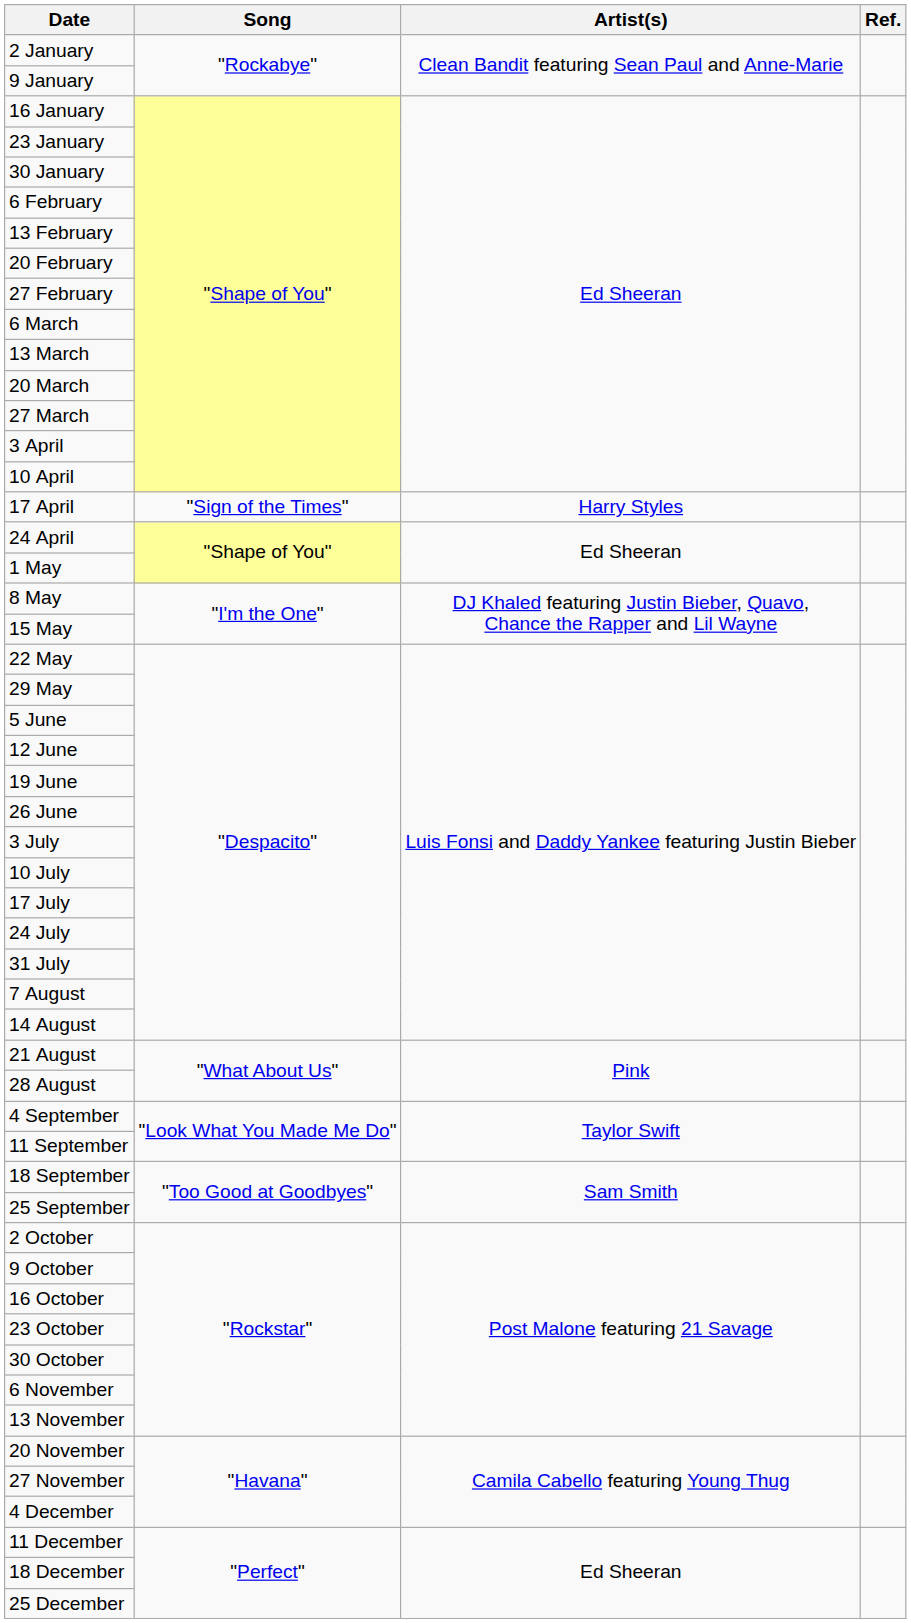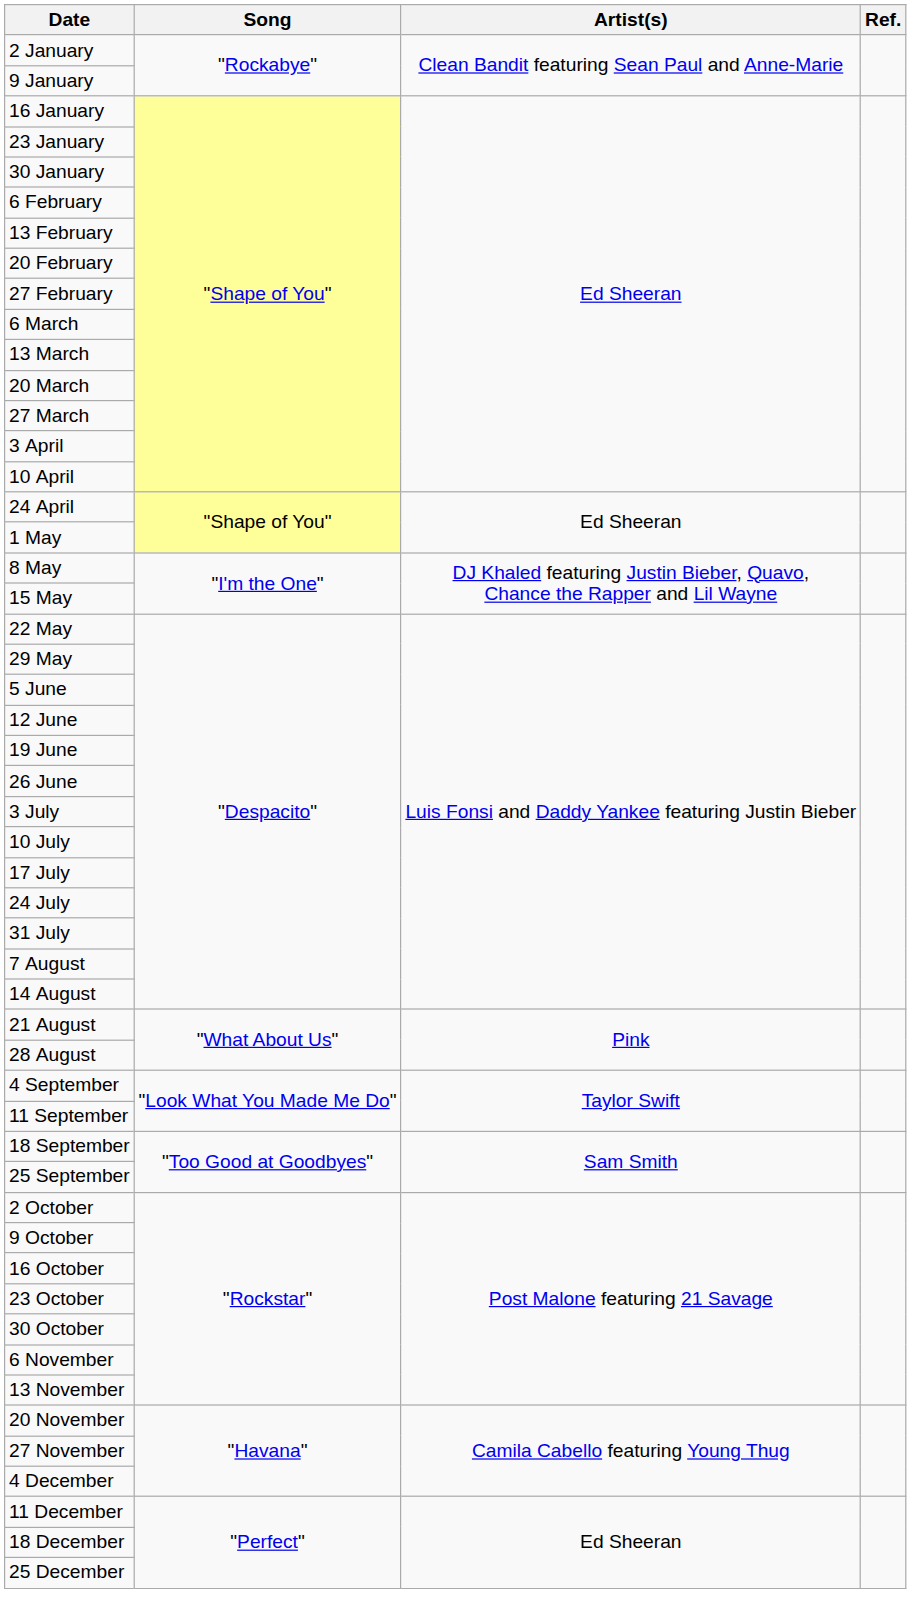 <table class="wikitable">
 <tr>
 <th style="text-align: center;">Date</th>
 <th style="text-align: center;">Song</th>
 <th style="text-align: center;">Artist(s)</th>
 <th style="text-align: center;">Ref.</th>
 </tr>
 <tr>
 <td>2 January</td>
 <td rowspan="2" style="text-align: center;">"<a href='#'>Rockabye</a>"</td>
 <td rowspan="2" style="text-align: center;"><a href='#'>Clean Bandit</a> featuring <a href='#'>Sean Paul</a> and <a href='#'>Anne-Marie</a></td>
 <td rowspan="2" style="text-align: center;"></td>
 </tr>
 <tr>
 <td>9 January</td>
 </tr>
 <tr>
 <td>16 January</td>
 <td bgcolor=#FFFF99 rowspan="13" style="text-align: center;">"<a href='#'>Shape of You</a>"</td>
 <td rowspan="13" style="text-align: center;"><a href='#'>Ed Sheeran</a></td>
 <td rowspan="13" style="text-align: center;"></td>
 </tr>
 <tr>
 <td>23 January</td>
 </tr>
 <tr>
 <td>30 January</td>
 </tr>
 <tr>
 <td>6 February</td>
 </tr>
 <tr>
 <td>13 February</td>
 </tr>
 <tr>
 <td>20 February</td>
 </tr>
 <tr>
 <td>27 February</td>
 </tr>
 <tr>
 <td>6 March</td>
 </tr>
 <tr>
 <td>13 March</td>
 </tr>
 <tr>
 <td>20 March</td>
 </tr>
 <tr>
 <td>27 March</td>
 </tr>
 <tr>
 <td>3 April</td>
 </tr>
 <tr>
 <td>10 April</td>
-</tr>
-<tr>
-<td>17 April</td>
-<td style="text-align: center;">"<a href='#'>Sign of the Times</a>"</td>
-<td style="text-align: center;"><a href='#'>Harry Styles</a></td>
-<td style="text-align: center;"></td>
 </tr>
 <tr>
 <td>24 April</td>
 <td bgcolor=#FFFF99 rowspan="2" style="text-align: center;">"Shape of You"</td>
 <td rowspan="2" style="text-align: center;">Ed Sheeran</td>
 <td rowspan="2" style="text-align: center;"></td>
 </tr>
 <tr>
 <td>1 May</td>
 </tr>
 <tr>
 <td>8 May</td>
 <td rowspan="2" style="text-align: center;">"<a href='#'>I'm the One</a>"</td>
 <td rowspan="2" style="text-align: center;"><a href='#'>DJ Khaled</a> featuring <a href='#'>Justin Bieber</a>, <a href='#'>Quavo</a>, <br><a href='#'>Chance the Rapper</a> and <a href='#'>Lil Wayne</a></td>
 <td rowspan="2" style="text-align: center;"></td>
 </tr>
 <tr>
 <td>15 May</td>
 </tr>
 <tr>
 <td>22 May</td>
 <td rowspan="13" style="text-align: center;">"<a href='#'>Despacito</a>"</td>
 <td rowspan="13" style="text-align: center;"><a href='#'>Luis Fonsi</a> and <a href='#'>Daddy Yankee</a> featuring Justin Bieber</td>
 <td rowspan="13" style="text-align: center;"></td>
 </tr>
 <tr>
 <td>29 May</td>
 </tr>
 <tr>
 <td>5 June</td>
 </tr>
 <tr>
 <td>12 June</td>
 </tr>
 <tr>
 <td>19 June</td>
 </tr>
 <tr>
 <td>26 June</td>
 </tr>
 <tr>
 <td>3 July</td>
 </tr>
 <tr>
 <td>10 July</td>
 </tr>
 <tr>
 <td>17 July</td>
 </tr>
 <tr>
 <td>24 July</td>
 </tr>
 <tr>
 <td>31 July</td>
 </tr>
 <tr>
 <td>7 August</td>
 </tr>
 <tr>
 <td>14 August</td>
 </tr>
 <tr>
 <td>21 August</td>
 <td rowspan="2" style="text-align: center;">"<a href='#'>What About Us</a>"</td>
 <td rowspan="2" style="text-align: center;"><a href='#'>Pink</a></td>
 <td rowspan="2" style="text-align: center;"></td>
 </tr>
 <tr>
 <td>28 August</td>
 </tr>
 <tr>
 <td>4 September</td>
 <td rowspan="2" style="text-align: center;">"<a href='#'>Look What You Made Me Do</a>"</td>
 <td rowspan="2" style="text-align: center;"><a href='#'>Taylor Swift</a></td>
 <td rowspan="2" style="text-align: center;"></td>
 </tr>
 <tr>
 <td>11 September</td>
 </tr>
 <tr>
 <td>18 September</td>
 <td rowspan="2" style="text-align: center;">"<a href='#'>Too Good at Goodbyes</a>"</td>
 <td rowspan="2" style="text-align: center;"><a href='#'>Sam Smith</a></td>
 <td rowspan="2" style="text-align: center;"></td>
 </tr>
 <tr>
 <td>25 September</td>
 </tr>
 <tr>
 <td>2 October</td>
 <td rowspan="7" style="text-align: center;">"<a href='#'>Rockstar</a>"</td>
 <td rowspan="7" style="text-align: center;"><a href='#'>Post Malone</a> featuring <a href='#'>21 Savage</a></td>
 <td rowspan="7" style="text-align: center;"></td>
 </tr>
 <tr>
 <td>9 October</td>
 </tr>
 <tr>
 <td>16 October</td>
 </tr>
 <tr>
 <td>23 October</td>
 </tr>
 <tr>
 <td>30 October</td>
 </tr>
 <tr>
 <td>6 November</td>
 </tr>
 <tr>
 <td>13 November</td>
 </tr>
 <tr>
 <td>20 November</td>
 <td rowspan="3" style="text-align: center;">"<a href='#'>Havana</a>"</td>
 <td rowspan="3" style="text-align: center;"><a href='#'>Camila Cabello</a> featuring <a href='#'>Young Thug</a></td>
 <td rowspan="3" style="text-align: center;"></td>
 </tr>
 <tr>
 <td>27 November</td>
 </tr>
 <tr>
 <td>4 December</td>
 </tr>
 <tr>
 <td>11 December</td>
 <td rowspan="3" style="text-align: center;">"<a href='#'>Perfect</a>"</td>
 <td rowspan="3" style="text-align: center;">Ed Sheeran</td>
 <td rowspan="3" style="text-align: center;"></td>
 </tr>
 <tr>
 <td>18 December</td>
 </tr>
 <tr>
 <td>25 December</td>
 </tr>
 </table>
